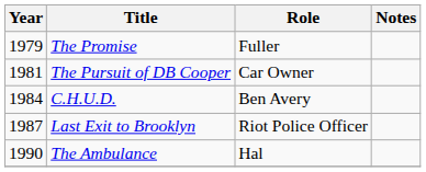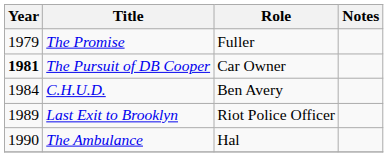 <table class="wikitable sortable">
 <tr>
 <th>Year</th>
 <th>Title</th>
 <th>Role</th>
 <th>Notes</th>
 </tr>
 <tr>
 <td>1979</td>
 <td><em><a href='#'>The Promise</a></em></td>
 <td>Fuller</td>
 <td></td>
 </tr>
 <tr>
-<td>1981</td>
+<td><strong>1981</strong></td>
 <td><em><a href='#'>The Pursuit of DB Cooper</a></em></td>
 <td>Car Owner</td>
 <td></td>
 </tr>
 <tr>
 <td>1984</td>
 <td><em><a href='#'>C.H.U.D.</a></em></td>
 <td>Ben Avery</td>
 <td></td>
 </tr>
 <tr>
-<td>1987</td>
+<td>1989</td>
 <td><em><a href='#'>Last Exit to Brooklyn</a></em></td>
 <td>Riot Police Officer</td>
 <td></td>
 </tr>
 <tr>
 <td>1990</td>
 <td><em><a href='#'>The Ambulance</a></em></td>
 <td>Hal</td>
 <td></td>
 </tr>
 <tr>
 </tr>
 </table>
